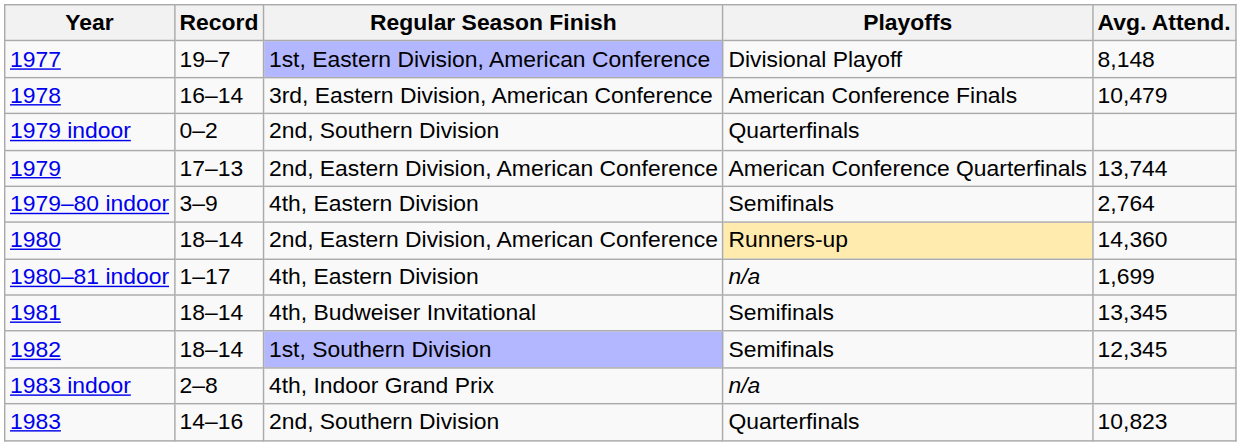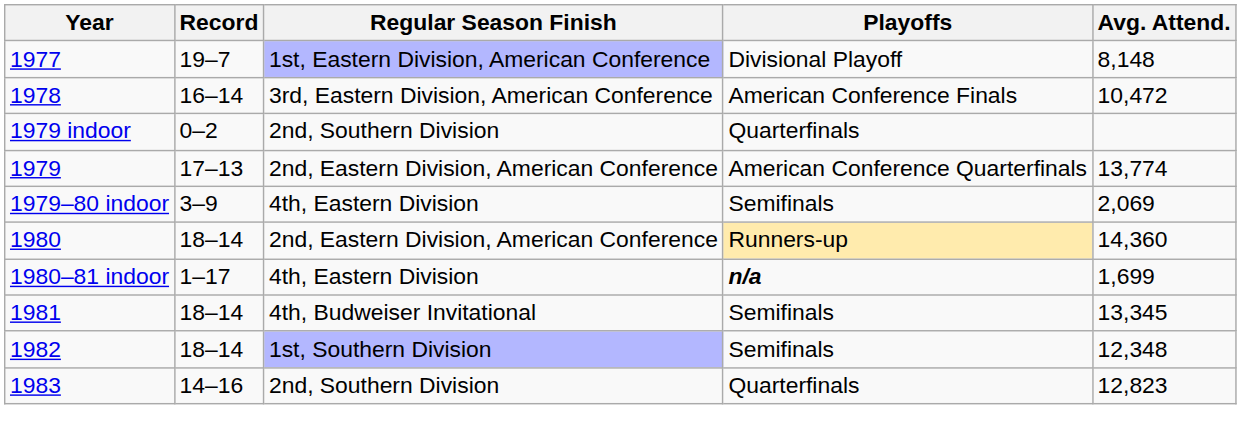 <table class="wikitable">
 <tr>
 <th>Year</th>
 <th>Record</th>
 <th>Regular Season Finish</th>
 <th>Playoffs</th>
 <th>Avg. Attend.</th>
 </tr>
 <tr>
 <td><a href='#'>1977</a></td>
 <td>19–7</td>
 <td style="background:#b3b7ff;">1st, Eastern Division, American Conference</td>
 <td>Divisional Playoff</td>
 <td>8,148</td>
 </tr>
 <tr>
 <td><a href='#'>1978</a></td>
 <td>16–14</td>
 <td>3rd, Eastern Division, American Conference</td>
 <td>American Conference Finals</td>
-<td>10,479</td>
+<td>10,472</td>
 </tr>
 <tr>
 <td><a href='#'>1979 indoor</a></td>
 <td>0–2</td>
 <td>2nd, Southern Division</td>
 <td>Quarterfinals</td>
 <td></td>
 </tr>
 <tr>
 <td><a href='#'>1979</a></td>
 <td>17–13</td>
 <td>2nd, Eastern Division, American Conference</td>
 <td>American Conference Quarterfinals</td>
-<td>13,744</td>
+<td>13,774</td>
 </tr>
 <tr>
 <td><a href='#'>1979–80 indoor</a></td>
 <td>3–9</td>
 <td>4th, Eastern Division</td>
 <td>Semifinals</td>
-<td>2,764</td>
+<td>2,069</td>
 </tr>
 <tr>
 <td><a href='#'>1980</a></td>
 <td>18–14</td>
 <td>2nd, Eastern Division, American Conference</td>
 <td style="background:#ffebad;">Runners-up</td>
 <td>14,360</td>
 </tr>
 <tr>
 <td><a href='#'>1980–81 indoor</a></td>
 <td>1–17</td>
 <td>4th, Eastern Division</td>
-<td><em>n/a</em></td>
+<td><strong><em>n/a</em></strong></td>
 <td>1,699</td>
 </tr>
 <tr>
 <td><a href='#'>1981</a></td>
 <td>18–14</td>
 <td>4th, Budweiser Invitational</td>
 <td>Semifinals</td>
 <td>13,345</td>
 </tr>
 <tr>
 <td><a href='#'>1982</a></td>
 <td>18–14</td>
 <td style="background:#b3b7ff;">1st, Southern Division</td>
 <td>Semifinals</td>
-<td>12,345</td>
-</tr>
-<tr>
-<td><a href='#'>1983 indoor</a></td>
-<td>2–8</td>
-<td>4th, Indoor Grand Prix</td>
-<td><em>n/a</em></td>
-<td></td>
+<td>12,348</td>
 </tr>
 <tr>
 <td><a href='#'>1983</a></td>
 <td>14–16</td>
 <td>2nd, Southern Division</td>
 <td>Quarterfinals</td>
-<td>10,823</td>
+<td>12,823</td>
 </tr>
 </table>
